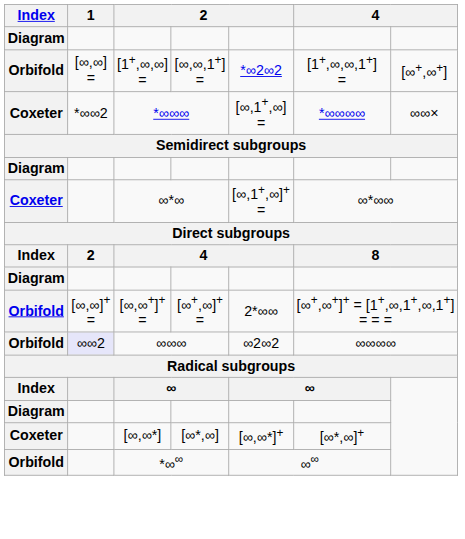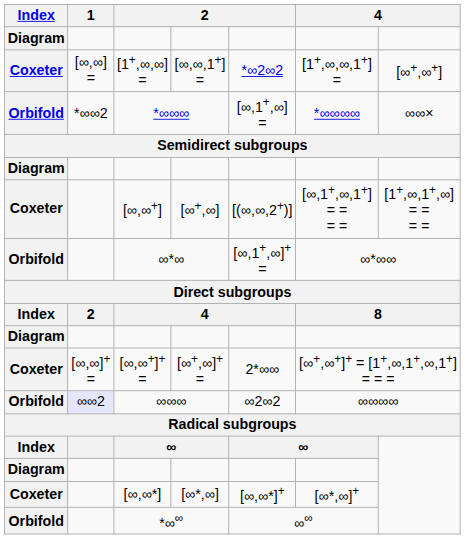 <table class=wikitable>
 <tr align=center>
 <th><a href='#'>Index</a></th>
 <th>1</th>
 <th colspan=3>2</th>
 <th colspan=2>4</th>
 </tr>
 <tr align=center>
 <th>Diagram</th>
 <td></td>
 <td></td>
 <td></td>
 <td></td>
 <td></td>
 <td></td>
 </tr>
 <tr align=center>
-<th>Orbifold</th>
+<th><a href='#'>Coxeter</a></th>
 <td>[∞,∞]<br> = </td>
 <td>[1<sup>+</sup>,∞,∞]<br> = </td>
 <td>[∞,∞,1<sup>+</sup>]<br> = </td>
 <td><a href='#'>*∞2∞2</a></td>
 <td>[1<sup>+</sup>,∞,∞,1<sup>+</sup>]<br> = </td>
 <td>[∞<sup>+</sup>,∞<sup>+</sup>]<br></td>
 </tr>
 <tr align=center>
-<th>Coxeter</th>
+<th><a href='#'>Orbifold</a></th>
 <td>*∞∞2</td>
 <td colspan=2><a href='#'>*∞∞∞</a></td>
 <td>[∞,1<sup>+</sup>,∞]<br> = </td>
 <td><a href='#'>*∞∞∞∞</a></td>
 <td>∞∞×</td>
 </tr>
 <tr>
 <th colspan=7>Semidirect subgroups</th>
 </tr>
 <tr align=center>
 <th>Diagram</th>
 <td></td>
 <td></td>
 <td></td>
 <td></td>
 <td></td>
 <td></td>
 </tr>
 <tr align=center>
-<th><a href='#'>Coxeter</a></th>
+<th>Coxeter</th>
+<td></td>
+<td>[∞,∞<sup>+</sup>]<br></td>
+<td>[∞<sup>+</sup>,∞]<br></td>
+<td>[(∞,∞,2<sup>+</sup>)]<br></td>
+<td>[∞,1<sup>+</sup>,∞,1<sup>+</sup>]<br> =  = <br> =  = </td>
+<td>[1<sup>+</sup>,∞,1<sup>+</sup>,∞]<br> =  = <br> =  = </td>
+</tr>
+<tr align=center>
+<th>Orbifold</th>
 <td></td>
 <td colspan=2>∞*∞</td>
 <td>[∞,1<sup>+</sup>,∞]<sup>+</sup><br> = </td>
 <td colspan=2>∞*∞∞</td>
 </tr>
 <tr>
 <th colspan=7>Direct subgroups</th>
 </tr>
 <tr align=center>
 <th>Index</th>
 <th>2</th>
 <th colspan=3>4</th>
 <th colspan=2>8</th>
 </tr>
 <tr align=center>
 <th>Diagram</th>
 <td></td>
 <td></td>
 <td></td>
 <td></td>
 <td colspan=2></td>
 </tr>
 <tr align=center>
-<th><a href='#'>Orbifold</a></th>
+<th>Coxeter</th>
 <td>[∞,∞]<sup>+</sup><br> = </td>
 <td>[∞,∞<sup>+</sup>]<sup>+</sup><br> = </td>
 <td>[∞<sup>+</sup>,∞]<sup>+</sup><br> = </td>
 <td>2*∞∞</td>
 <td colspan=2>[∞<sup>+</sup>,∞<sup>+</sup>]<sup>+</sup> = [1<sup>+</sup>,∞,1<sup>+</sup>,∞,1<sup>+</sup>]<br> =  =  = </td>
 </tr>
 <tr align=center>
 <th>Orbifold</th>
 <td style="background: lavender;">∞∞2</td>
 <td colspan=2>∞∞∞</td>
 <td>∞2∞2</td>
 <td colspan=2>∞∞∞∞</td>
 </tr>
 <tr align=center>
 <th colspan=7>Radical subgroups</th>
 </tr>
 <tr align=center>
 <th>Index</th>
 <th></th>
 <th colspan=2>∞</th>
 <th colspan=2>∞</th>
 </tr>
 <tr align=center>
 <th>Diagram</th>
 <td></td>
 <td></td>
 <td></td>
 <td></td>
 <td></td>
 </tr>
 <tr align=center>
 <th>Coxeter</th>
 <td></td>
 <td>[∞,∞*]<br></td>
 <td>[∞*,∞]<br></td>
 <td>[∞,∞*]<sup>+</sup><br></td>
 <td>[∞*,∞]<sup>+</sup><br></td>
 </tr>
 <tr align=center>
 <th>Orbifold</th>
 <td></td>
 <td colspan=2>*∞<sup>∞</sup></td>
 <td colspan=2>∞<sup>∞</sup></td>
 </tr>
 </table>
